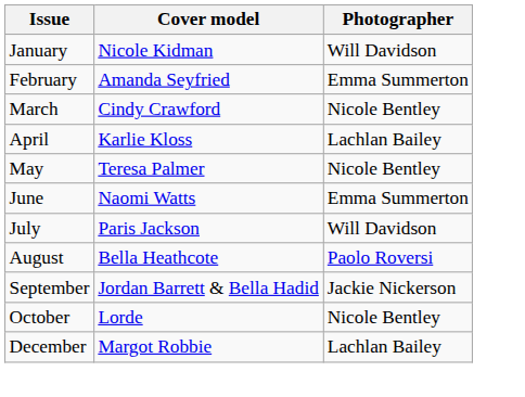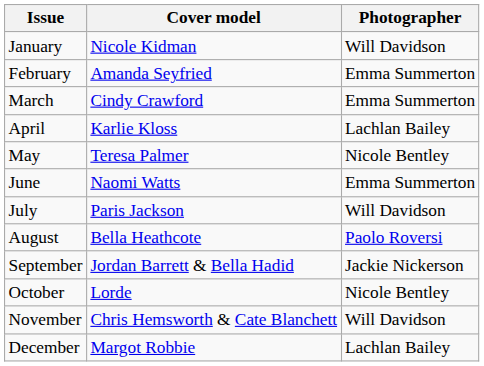 <table class="wikitable">
 <tr>
 <th>Issue</th>
 <th>Cover model</th>
 <th>Photographer</th>
 </tr>
 <tr>
 <td>January</td>
 <td><a href='#'>Nicole Kidman</a></td>
 <td>Will Davidson</td>
 </tr>
 <tr>
 <td>February</td>
 <td><a href='#'>Amanda Seyfried</a></td>
 <td>Emma Summerton</td>
 </tr>
 <tr>
 <td>March</td>
 <td><a href='#'>Cindy Crawford</a></td>
-<td>Nicole Bentley</td>
+<td>Emma Summerton</td>
 </tr>
 <tr>
 <td>April</td>
 <td><a href='#'>Karlie Kloss</a></td>
 <td>Lachlan Bailey</td>
 </tr>
 <tr>
 <td>May</td>
 <td><a href='#'>Teresa Palmer</a></td>
 <td>Nicole Bentley</td>
 </tr>
 <tr>
 <td>June</td>
 <td><a href='#'>Naomi Watts</a></td>
 <td>Emma Summerton</td>
 </tr>
 <tr>
 <td>July</td>
 <td><a href='#'>Paris Jackson</a></td>
 <td>Will Davidson</td>
 </tr>
 <tr>
 <td>August</td>
 <td><a href='#'>Bella Heathcote</a></td>
 <td><a href='#'>Paolo Roversi</a></td>
 </tr>
 <tr>
 <td>September</td>
 <td><a href='#'>Jordan Barrett</a> & <a href='#'>Bella Hadid</a></td>
 <td>Jackie Nickerson</td>
 </tr>
 <tr>
 <td>October</td>
 <td><a href='#'>Lorde</a></td>
 <td>Nicole Bentley</td>
 </tr>
 <tr>
+<td>November</td>
+<td><a href='#'>Chris Hemsworth</a> & <a href='#'>Cate Blanchett</a></td>
+<td>Will Davidson</td>
+</tr>
+<tr>
 <td>December</td>
 <td><a href='#'>Margot Robbie</a></td>
 <td>Lachlan Bailey</td>
 </tr>
 </table>
